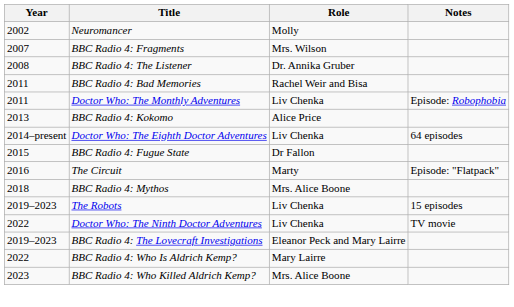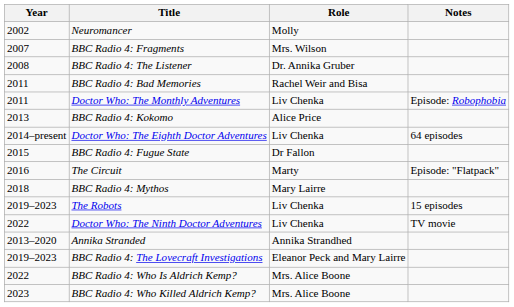 <table class="wikitable sortable">
 <tr>
 <th>Year</th>
 <th>Title</th>
 <th>Role</th>
 <th>Notes</th>
 </tr>
 <tr>
 <td>2002</td>
 <td><em>Neuromancer</em></td>
 <td>Molly</td>
 <td></td>
 </tr>
 <tr>
 <td>2007</td>
 <td><em>BBC Radio 4: Fragments</em></td>
 <td>Mrs. Wilson</td>
 <td></td>
 </tr>
 <tr>
 <td>2008</td>
 <td><em>BBC Radio 4: The Listener</em></td>
 <td>Dr. Annika Gruber</td>
 <td></td>
 </tr>
 <tr>
 <td>2011</td>
 <td><em>BBC Radio 4: Bad Memories</em></td>
 <td>Rachel Weir and Bisa</td>
 <td></td>
 </tr>
 <tr>
 <td>2011</td>
 <td><em><a href='#'>Doctor Who: The Monthly Adventures</a></em></td>
 <td rowspan="1">Liv Chenka</td>
 <td>Episode: <em><a href='#'>Robophobia</a></em></td>
 </tr>
 <tr>
 <td>2013</td>
 <td><em>BBC Radio 4: Kokomo</em></td>
 <td>Alice Price</td>
 <td></td>
 </tr>
 <tr>
 <td>2014–present</td>
 <td><em><a href='#'>Doctor Who: The Eighth Doctor Adventures</a></em></td>
 <td>Liv Chenka</td>
 <td>64 episodes</td>
 </tr>
 <tr>
 <td>2015</td>
 <td><em>BBC Radio 4: Fugue State</em></td>
 <td>Dr Fallon</td>
 <td></td>
 </tr>
 <tr>
 <td>2016</td>
 <td><em>The Circuit</em></td>
 <td>Marty</td>
 <td>Episode: "Flatpack"</td>
 </tr>
 <tr>
 <td>2018</td>
 <td><em>BBC Radio 4: Mythos</em></td>
-<td>Mrs. Alice Boone</td>
+<td>Mary Lairre</td>
 <td></td>
 </tr>
 <tr>
 <td>2019–2023</td>
 <td><em><a href='#'>The Robots</a></em></td>
 <td>Liv Chenka</td>
 <td>15 episodes</td>
 </tr>
 <tr>
 <td>2022</td>
 <td><em><a href='#'>Doctor Who: The Ninth Doctor Adventures</a></em></td>
 <td>Liv Chenka</td>
 <td>TV movie</td>
 </tr>
 <tr>
+<td>2013–2020</td>
+<td><em>Annika Stranded</em></td>
+<td>Annika Strandhed</td>
+<td></td>
+</tr>
+<tr>
 <td>2019–2023</td>
 <td><em>BBC Radio 4: <a href='#'>The Lovecraft Investigations</a></em></td>
 <td>Eleanor Peck and Mary Lairre</td>
 <td></td>
 </tr>
 <tr>
 <td>2022</td>
 <td><em>BBC Radio 4: Who Is Aldrich Kemp?</em></td>
-<td>Mary Lairre</td>
+<td>Mrs. Alice Boone</td>
 <td></td>
 </tr>
 <tr>
 <td>2023</td>
 <td><em>BBC Radio 4: Who Killed Aldrich Kemp?</em></td>
 <td>Mrs. Alice Boone</td>
 <td></td>
 </tr>
 </table>
